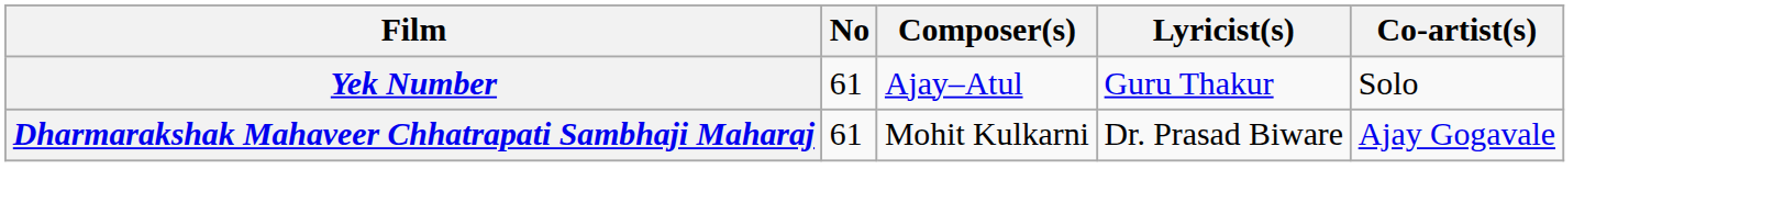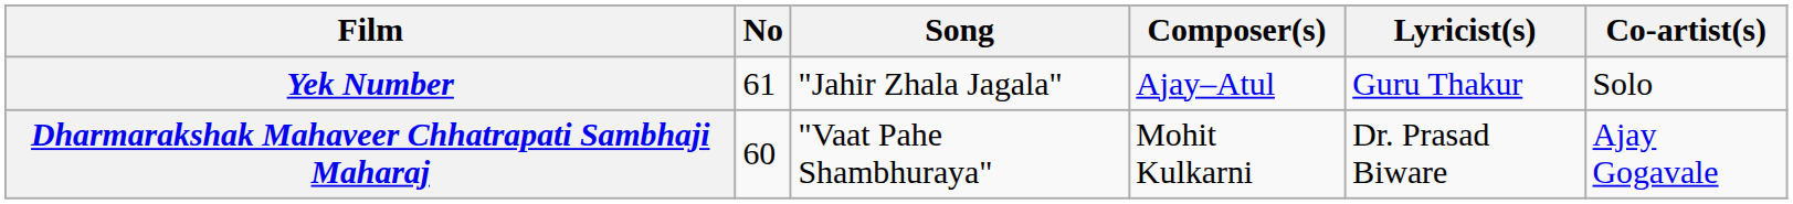 <table class="wikitable">
 <tr>
 <th>Film</th>
 <th>No</th>
+<th>Song</th>
 <th>Composer(s)</th>
 <th>Lyricist(s)</th>
 <th>Co-artist(s)</th>
 </tr>
 <tr>
 <th><em><a href='#'>Yek Number</a></em></th>
 <td>61</td>
+<td>"Jahir Zhala Jagala"</td>
 <td><a href='#'>Ajay–Atul</a></td>
 <td><a href='#'>Guru Thakur</a></td>
 <td>Solo</td>
 </tr>
 <tr>
 <th><em><a href='#'> Dharmarakshak Mahaveer Chhatrapati Sambhaji Maharaj</a></em></th>
-<td>61</td>
+<td>60</td>
+<td>"Vaat Pahe Shambhuraya"</td>
 <td>Mohit Kulkarni</td>
 <td>Dr. Prasad Biware</td>
 <td><a href='#'>Ajay Gogavale</a></td>
 </tr>
 </table>
